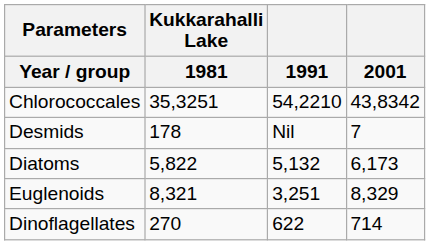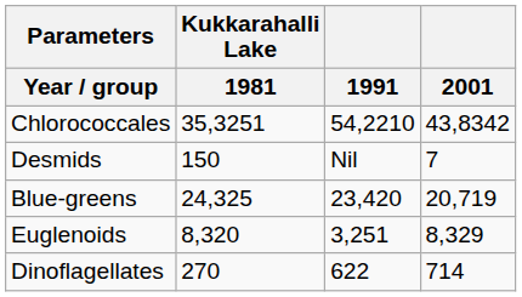 <table class="wikitable">
 <tr>
 <th>Parameters</th>
 <th>Kukkarahalli<br>Lake</th>
 <th></th>
 <th></th>
 </tr>
 <tr>
 <th>Year / group</th>
 <th>1981</th>
 <th>1991</th>
 <th>2001</th>
 </tr>
 <tr>
 <td>Chlorococcales</td>
 <td>35,3251</td>
 <td>54,2210</td>
 <td>43,8342</td>
 </tr>
 <tr>
 <td>Desmids</td>
-<td>178</td>
+<td>150</td>
 <td>Nil</td>
 <td>7</td>
 </tr>
 <tr>
-<td>Diatoms</td>
-<td>5,822</td>
-<td>5,132</td>
-<td>6,173</td>
+<td>Blue-greens</td>
+<td>24,325</td>
+<td>23,420</td>
+<td>20,719</td>
 </tr>
 <tr>
 <td>Euglenoids</td>
-<td>8,321</td>
+<td>8,320</td>
 <td>3,251</td>
 <td>8,329</td>
 </tr>
 <tr>
 <td>Dinoflagellates</td>
 <td>270</td>
 <td>622</td>
 <td>714</td>
 </tr>
 </table>
